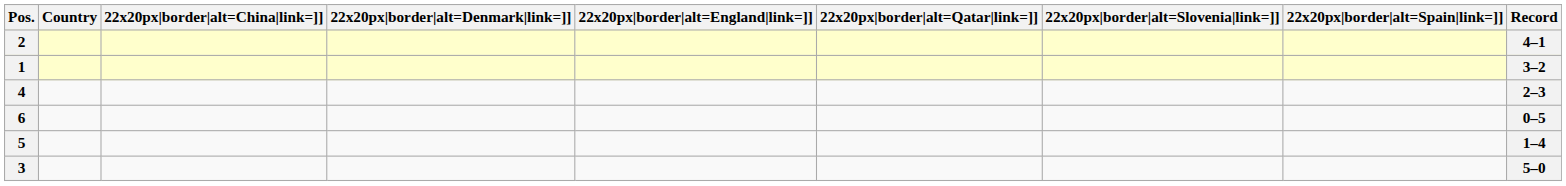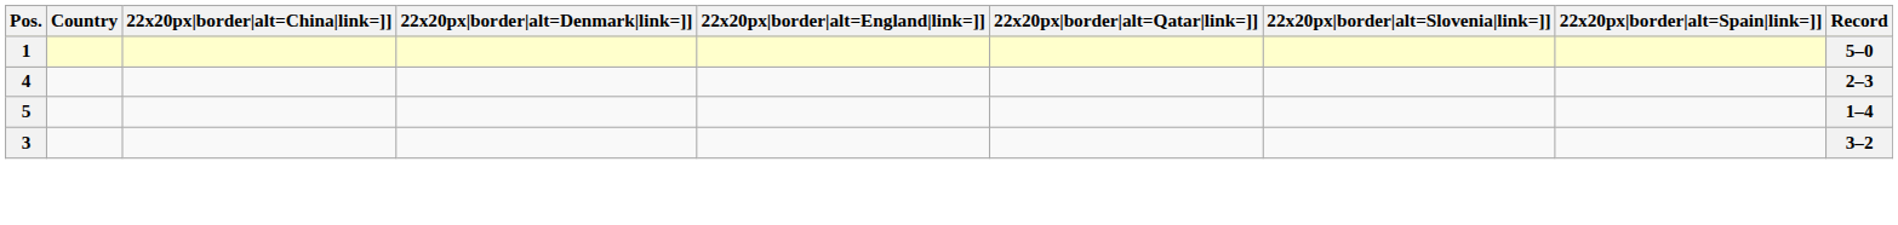 <table class="wikitable sortable nowrap" style="text-align:center; font-size:0.9em;">
 <tr>
 <th>Pos.</th>
 <th>Country</th>
 <th [[Image:>22x20px|border|alt=China|link=]]</th>
 <th [[Image:>22x20px|border|alt=Denmark|link=]]</th>
 <th [[Image:>22x20px|border|alt=England|link=]]</th>
 <th [[Image:>22x20px|border|alt=Qatar|link=]]</th>
 <th [[Image:>22x20px|border|alt=Slovenia|link=]]</th>
 <th [[Image:>22x20px|border|alt=Spain|link=]]</th>
 <th>Record</th>
 </tr>
 <tr bgcolor=#ffffcc>
-<th>2</th>
-<td style="text-align:left;"></td>
-<td></td>
-<td></td>
-<td></td>
-<td></td>
-<td></td>
-<td></td>
-<th>4–1</th>
-</tr>
-<tr bgcolor=#ffffcc>
 <th>1</th>
 <td style="text-align:left;"></td>
 <td></td>
 <td></td>
 <td></td>
 <td></td>
 <td></td>
 <td></td>
-<th>3–2</th>
+<th>5–0</th>
 </tr>
 <tr>
 <th>4</th>
 <td style="text-align:left;"></td>
 <td></td>
 <td></td>
 <td></td>
 <td></td>
 <td></td>
 <td></td>
 <th>2–3</th>
-</tr>
-<tr>
-<th>6</th>
-<td style="text-align:left;"></td>
-<td></td>
-<td></td>
-<td></td>
-<td></td>
-<td></td>
-<td></td>
-<th>0–5</th>
 </tr>
 <tr>
 <th>5</th>
 <td style="text-align:left;"></td>
 <td></td>
 <td></td>
 <td></td>
 <td></td>
 <td></td>
 <td></td>
 <th>1–4</th>
 </tr>
 <tr>
 <th>3</th>
 <td style="text-align:left;"></td>
 <td></td>
 <td></td>
 <td></td>
 <td></td>
 <td></td>
 <td></td>
-<th>5–0</th>
+<th>3–2</th>
 </tr>
 </table>
